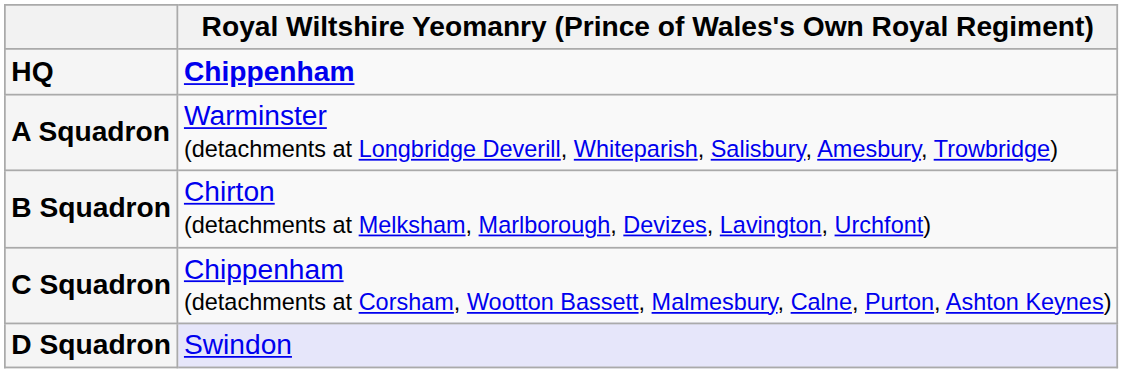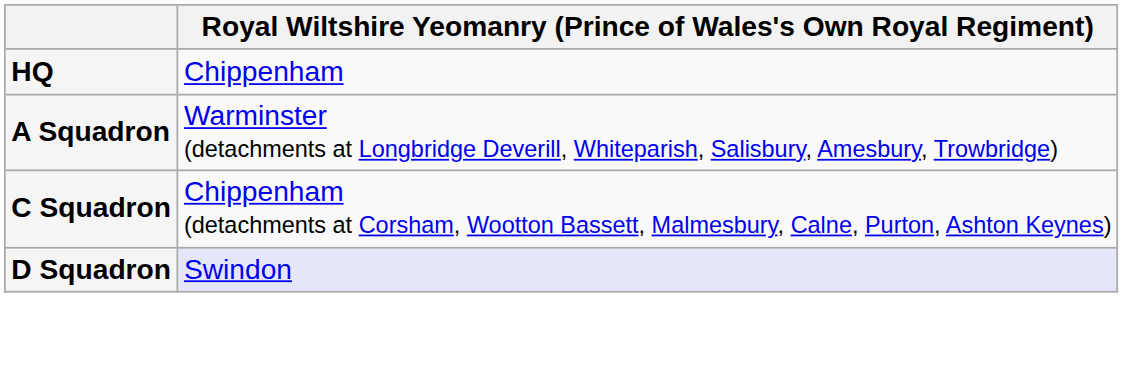 <table class="wikitable">
 <tr>
 <th bgcolor="WhiteSmoke"></th>
 <th bgcolor="WhiteSmoke">Royal Wiltshire Yeomanry (Prince of Wales's Own Royal Regiment)</th>
 </tr>
 <tr>
 <td bgcolor="WhiteSmoke"><strong>HQ</strong></td>
-<td><strong><a href='#'>Chippenham</a></strong></td>
+<td><a href='#'>Chippenham</a></td>
 </tr>
 <tr>
 <td bgcolor="WhiteSmoke"><strong>A Squadron</strong></td>
 <td><a href='#'>Warminster</a><br><small>(detachments at <a href='#'>Longbridge Deverill</a>, <a href='#'>Whiteparish</a>, <a href='#'>Salisbury</a>, <a href='#'>Amesbury</a>, <a href='#'>Trowbridge</a>)</small></td>
-</tr>
-<tr>
-<td bgcolor="WhiteSmoke"><strong>B Squadron</strong></td>
-<td><a href='#'>Chirton</a><br><small>(detachments at <a href='#'>Melksham</a>, <a href='#'>Marlborough</a>, <a href='#'>Devizes</a>, <a href='#'>Lavington</a>, <a href='#'>Urchfont</a>)</small></td>
 </tr>
 <tr>
 <td bgcolor="WhiteSmoke"><strong>C Squadron</strong></td>
 <td><a href='#'>Chippenham</a><br><small>(detachments at <a href='#'>Corsham</a>, <a href='#'>Wootton Bassett</a>, <a href='#'>Malmesbury</a>, <a href='#'>Calne</a>, <a href='#'>Purton</a>, <a href='#'>Ashton Keynes</a>)</small></td>
 </tr>
 <tr>
 <td bgcolor="WhiteSmoke"><strong>D Squadron</strong></td>
 <td style="background: lavender;"><a href='#'>Swindon</a></td>
 </tr>
 </table>
